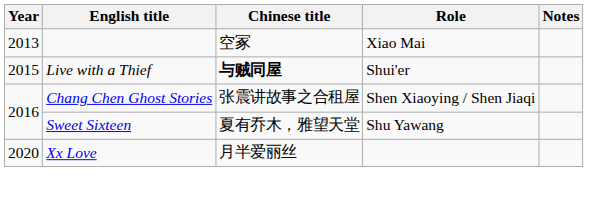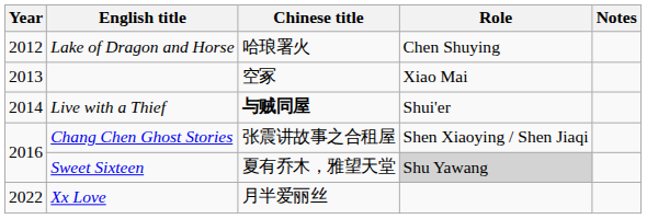 <table class="wikitable">
 <tr>
 <th width=10>Year</th>
 <th>English title</th>
 <th>Chinese title</th>
 <th>Role</th>
 <th>Notes</th>
 </tr>
 <tr>
+<td>2012</td>
+<td><em>Lake of Dragon and Horse</em></td>
+<td>哈琅署火</td>
+<td>Chen Shuying</td>
+<td></td>
+</tr>
+<tr>
 <td>2013</td>
 <td></td>
 <td>空冢</td>
 <td>Xiao Mai</td>
 <td></td>
 </tr>
 <tr>
-<td>2015</td>
+<td>2014</td>
 <td><em>Live with a Thief</em></td>
 <td><strong>与贼同屋</strong></td>
 <td>Shui'er</td>
 <td></td>
 </tr>
 <tr>
 <td rowspan="2">2016</td>
 <td><a href='#'><em>Chang Chen Ghost Stories</em></a></td>
 <td>张震讲故事之合租屋</td>
 <td>Shen Xiaoying / Shen Jiaqi</td>
 <td></td>
 </tr>
 <tr>
 <td><em><a href='#'>Sweet Sixteen</a></em></td>
 <td>夏有乔木，雅望天堂</td>
-<td>Shu Yawang</td>
+<td style="background: lightgrey;">Shu Yawang</td>
 <td></td>
 </tr>
 <tr>
-<td>2020</td>
+<td>2022</td>
 <td><em><a href='#'>Xx Love</a></em></td>
 <td>月半爱丽丝</td>
 <td></td>
 <td></td>
 </tr>
 </table>
